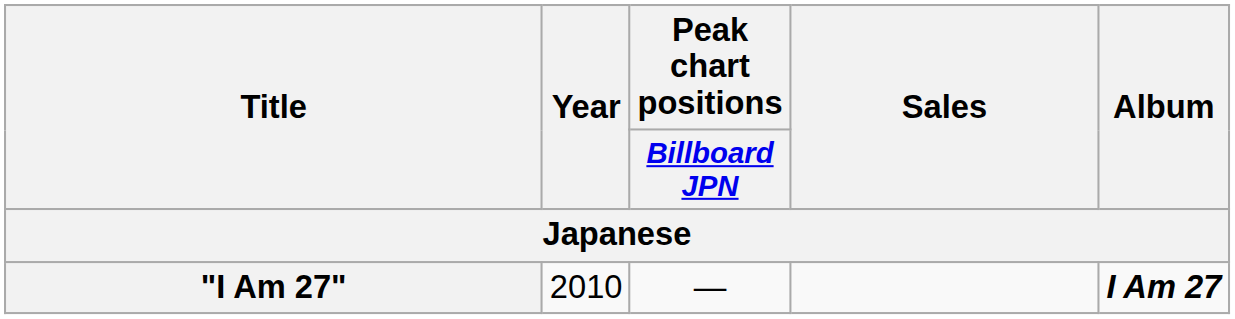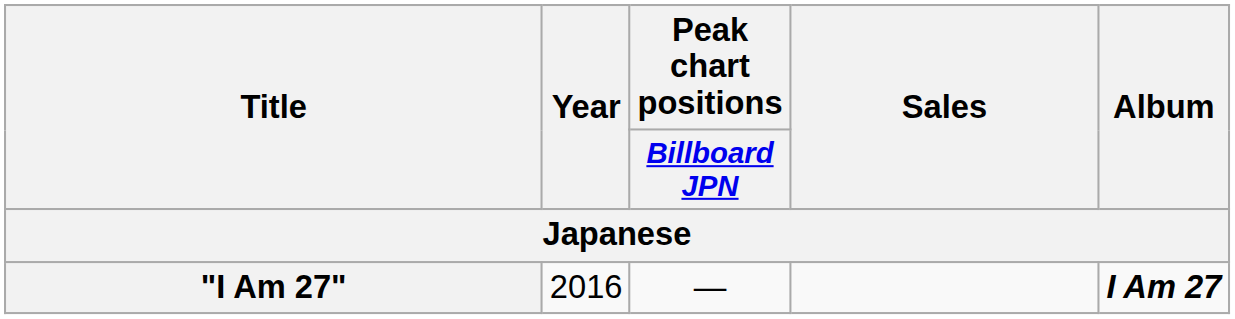 <table class="wikitable plainrowheaders" style="text-align:center;" border="1">
 <tr>
 <th scope="col" rowspan="2" style="width:16em;">Title</th>
 <th scope="col" rowspan="2">Year</th>
 <th scope="col">Peak chart positions</th>
 <th scope="col" rowspan="2" style="width:9em;">Sales</th>
 <th scope="col" rowspan="2">Album</th>
 </tr>
 <tr>
 <th scope="col" style="width:3em;font-size:90%;"><em><a href='#'>Billboard<br>JPN</a></em></th>
 </tr>
 <tr>
 <th colspan="5">Japanese</th>
 </tr>
 <tr>
 <th scope="row">"I Am 27"</th>
-<td>2010</td>
+<td>2016</td>
 <td>—</td>
 <td></td>
 <td><strong><em>I Am 27</em></strong></td>
 </tr>
 </table>
